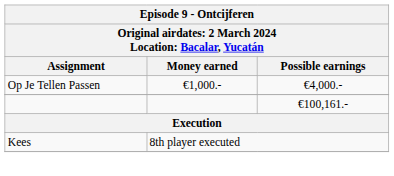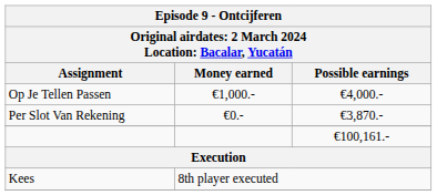 <table class="wikitable" style="font-size: 95%; margin: 10px" align="right" width="40%">
 <tr>
 <th colspan=3>Episode 9 - Ontcijferen</th>
 </tr>
 <tr>
 <th colspan=3>Original airdates: 2 March 2024<br>Location: <a href='#'>Bacalar</a>, <a href='#'>Yucatán</a></th>
 </tr>
 <tr>
 <th>Assignment</th>
 <th>Money earned</th>
 <th>Possible earnings</th>
 </tr>
 <tr>
 <td>Op Je Tellen Passen</td>
 <td align="center">€1,000.-</td>
 <td align="center">€4,000.-</td>
 </tr>
 <tr>
+<td>Per Slot Van Rekening</td>
+<td align="center">€0.-</td>
+<td align="center">€3,870.-</td>
+</tr>
+<tr>
 </tr>
 <tr>
 <td><strong></strong></td>
 <td align="center"><strong></strong></td>
 <td align="center">€100,161.-</td>
 </tr>
 <tr>
 <th colspan=3>Execution</th>
 </tr>
 <tr>
 <td>Kees</td>
 <td colspan=2>8th player executed</td>
 </tr>
 <tr>
 </tr>
 </table>
